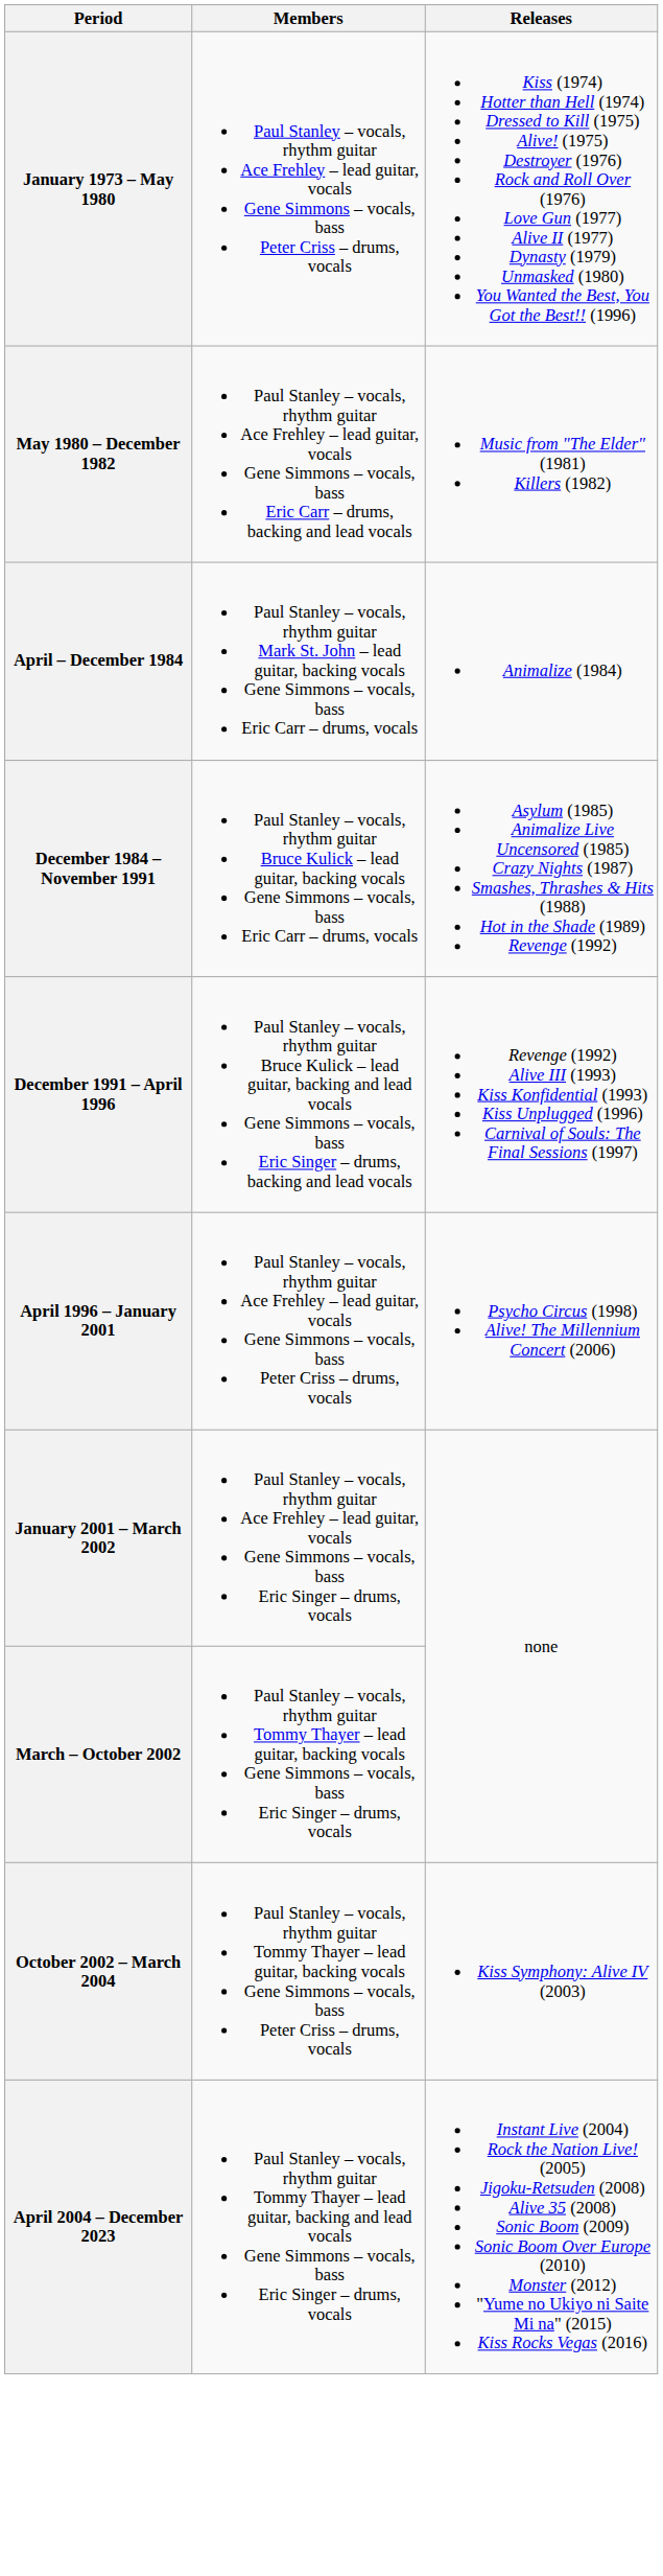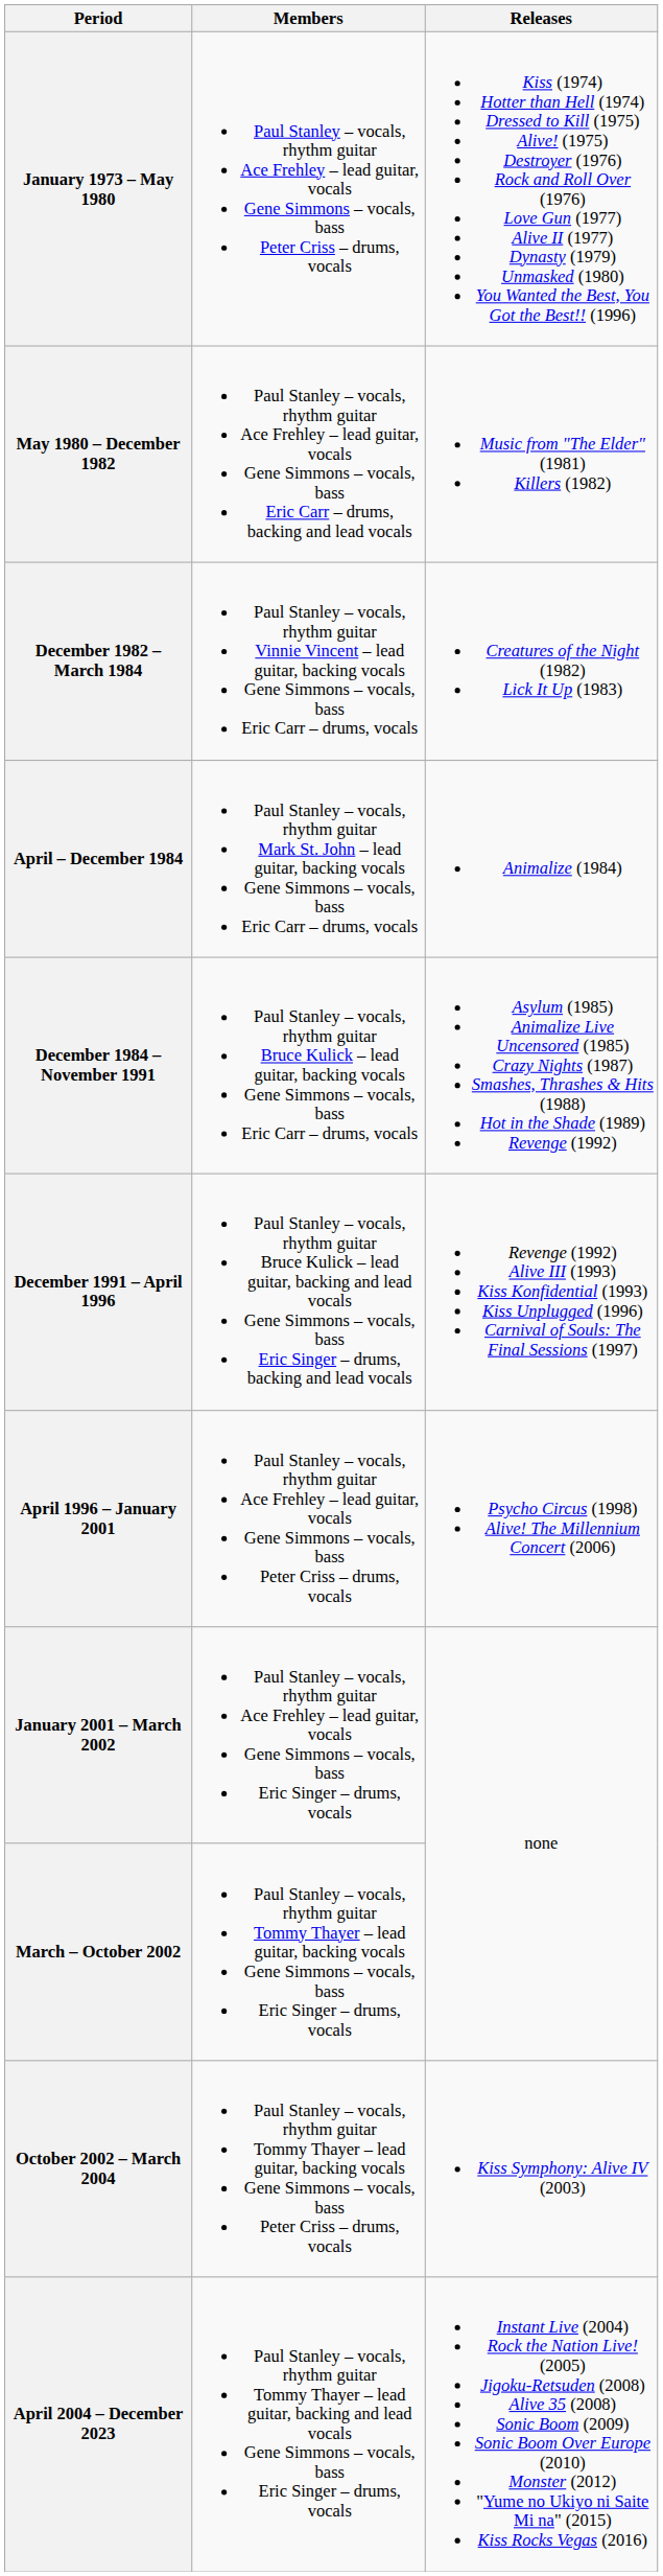 <table class="wikitable plainrowheaders" style="text-align:center;">
 <tr>
 <th scope="col" style="width:20em;">Period</th>
 <th scope="col" style="width:24em;">Members</th>
 <th scope="col" style="width:22em;">Releases</th>
 </tr>
 <tr>
 <th scope="col">January 1973 – May 1980</th>
 <td><br><ul><li><a href='#'>Paul Stanley</a> – vocals, rhythm guitar</li><li><a href='#'>Ace Frehley</a> – lead guitar, vocals</li><li><a href='#'>Gene Simmons</a> – vocals, bass</li><li><a href='#'>Peter Criss</a> – drums, vocals</li></ul></td>
 <td><br><ul><li><em><a href='#'>Kiss</a></em> (1974)</li><li><em><a href='#'>Hotter than Hell</a></em> (1974)</li><li><em><a href='#'>Dressed to Kill</a></em> (1975)</li><li><em><a href='#'>Alive!</a></em> (1975)</li><li><em><a href='#'>Destroyer</a></em> (1976)</li><li><em><a href='#'>Rock and Roll Over</a></em> (1976)</li><li><em><a href='#'>Love Gun</a></em> (1977)</li><li><em><a href='#'>Alive II</a></em> (1977)</li><li><em><a href='#'>Dynasty</a></em> (1979)</li><li><em><a href='#'>Unmasked</a></em> (1980)</li><li><em><a href='#'>You Wanted the Best, You Got the Best!!</a></em> (1996)</li></ul></td>
 </tr>
 <tr>
 <th scope="col">May 1980 – December 1982</th>
 <td><br><ul><li>Paul Stanley – vocals, rhythm guitar</li><li>Ace Frehley – lead guitar, vocals</li><li>Gene Simmons – vocals, bass</li><li><a href='#'>Eric Carr</a> – drums, backing and lead vocals</li></ul></td>
 <td><br><ul><li><em><a href='#'>Music from "The Elder"</a></em> (1981)</li><li><em><a href='#'>Killers</a></em> (1982) </li></ul></td>
+</tr>
+<tr>
+<th scope="col">December 1982 – March 1984</th>
+<td><br><ul><li>Paul Stanley – vocals, rhythm guitar</li><li><a href='#'>Vinnie Vincent</a> – lead guitar, backing vocals</li><li>Gene Simmons – vocals, bass</li><li>Eric Carr – drums, vocals</li></ul></td>
+<td><br><ul><li><em><a href='#'>Creatures of the Night</a></em> (1982)</li><li><em><a href='#'>Lick It Up</a></em> (1983)</li></ul></td>
 </tr>
 <tr>
 <th scope="col">April – December 1984</th>
 <td><br><ul><li>Paul Stanley – vocals, rhythm guitar</li><li><a href='#'>Mark St. John</a> – lead guitar, backing vocals</li><li>Gene Simmons – vocals, bass</li><li>Eric Carr – drums, vocals</li></ul></td>
 <td><br><ul><li><em><a href='#'>Animalize</a></em> (1984)</li></ul></td>
 </tr>
 <tr>
 <th scope="col">December 1984 – November 1991</th>
 <td><br><ul><li>Paul Stanley – vocals, rhythm guitar</li><li><a href='#'>Bruce Kulick</a> – lead guitar, backing vocals</li><li>Gene Simmons – vocals, bass</li><li>Eric Carr – drums, vocals</li></ul></td>
 <td><br><ul><li><em><a href='#'>Asylum</a></em> (1985)</li><li><em><a href='#'>Animalize Live Uncensored</a></em> (1985)</li><li><em><a href='#'>Crazy Nights</a></em> (1987)</li><li><em><a href='#'>Smashes, Thrashes & Hits</a></em> (1988)</li><li><em><a href='#'>Hot in the Shade</a></em> (1989)</li><li><em><a href='#'>Revenge</a></em> (1992) </li></ul></td>
 </tr>
 <tr>
 <th scope="col">December 1991 – April 1996</th>
 <td><br><ul><li>Paul Stanley – vocals, rhythm guitar</li><li>Bruce Kulick – lead guitar, backing and lead vocals</li><li>Gene Simmons – vocals, bass</li><li><a href='#'>Eric Singer</a> – drums, backing and lead vocals</li></ul></td>
 <td><br><ul><li><em>Revenge</em> (1992)</li><li><em><a href='#'>Alive III</a></em> (1993)</li><li><em><a href='#'>Kiss Konfidential</a></em> (1993)</li><li><em><a href='#'>Kiss Unplugged</a></em> (1996)</li><li><em><a href='#'>Carnival of Souls: The Final Sessions</a></em> (1997)</li></ul></td>
 </tr>
 <tr>
 <th scope="col">April 1996 – January 2001</th>
 <td><br><ul><li>Paul Stanley – vocals, rhythm guitar</li><li>Ace Frehley – lead guitar, vocals</li><li>Gene Simmons – vocals, bass</li><li>Peter Criss – drums, vocals</li></ul></td>
 <td><br><ul><li><em><a href='#'>Psycho Circus</a></em> (1998)</li><li><em><a href='#'>Alive! The Millennium Concert</a></em> (2006)</li></ul></td>
 </tr>
 <tr>
 <th scope="col">January 2001 – March 2002</th>
 <td><br><ul><li>Paul Stanley – vocals, rhythm guitar</li><li>Ace Frehley – lead guitar, vocals</li><li>Gene Simmons – vocals, bass</li><li>Eric Singer – drums, vocals</li></ul></td>
 <td rowspan="2">none</td>
 </tr>
 <tr>
 <th scope="col">March – October 2002</th>
 <td><br><ul><li>Paul Stanley – vocals, rhythm guitar</li><li><a href='#'>Tommy Thayer</a> – lead guitar, backing vocals</li><li>Gene Simmons – vocals, bass</li><li>Eric Singer – drums, vocals</li></ul></td>
 </tr>
 <tr>
 <th scope="col">October 2002 – March 2004</th>
 <td><br><ul><li>Paul Stanley – vocals, rhythm guitar</li><li>Tommy Thayer – lead guitar, backing vocals</li><li>Gene Simmons – vocals, bass</li><li>Peter Criss – drums, vocals</li></ul></td>
 <td><br><ul><li><em><a href='#'>Kiss Symphony: Alive IV</a></em> (2003)</li></ul></td>
 </tr>
 <tr>
 <th scope="col">April 2004 – December 2023</th>
 <td><br><ul><li>Paul Stanley – vocals, rhythm guitar</li><li>Tommy Thayer – lead guitar, backing and lead vocals</li><li>Gene Simmons – vocals, bass</li><li>Eric Singer – drums, vocals</li></ul></td>
 <td><br><ul><li><em><a href='#'>Instant Live</a></em> (2004)</li><li><em><a href='#'>Rock the Nation Live!</a></em> (2005)</li><li><em><a href='#'>Jigoku-Retsuden</a></em> (2008)</li><li><em><a href='#'>Alive 35</a></em> (2008)</li><li><em><a href='#'>Sonic Boom</a></em> (2009)</li><li><em><a href='#'>Sonic Boom Over Europe</a></em> (2010)</li><li><em><a href='#'>Monster</a></em> (2012)</li><li>"<a href='#'>Yume no Ukiyo ni Saite Mi na</a>" (2015)</li><li><em><a href='#'>Kiss Rocks Vegas</a></em> (2016)</li></ul></td>
 </tr>
 </table>
